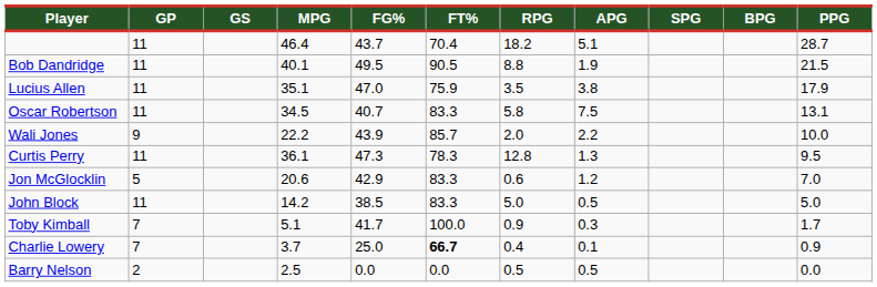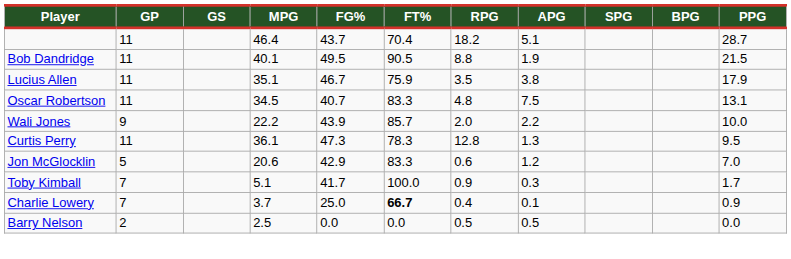 <table class="wikitable sortable" style="font-size: 90%">
 <tr>
 <th style="background:#255325; color:#FFFFFF; border-top:#D4312A 3px solid; border-bottom:#D4312A 3px solid;"  width="10%">Player</th>
 <th style="background:#255325; color:#FFFFFF; border-top:#D4312A 3px solid; border-bottom:#D4312A 3px solid;" width="6%">GP</th>
 <th style="background:#255325; color:#FFFFFF; border-top:#D4312A 3px solid; border-bottom:#D4312A 3px solid;" width="6%">GS</th>
 <th style="background:#255325; color:#FFFFFF; border-top:#D4312A 3px solid; border-bottom:#D4312A 3px solid;" width="6%">MPG</th>
 <th style="background:#255325; color:#FFFFFF; border-top:#D4312A 3px solid; border-bottom:#D4312A 3px solid;" width="6%">FG%</th>
 <th style="background:#255325; color:#FFFFFF; border-top:#D4312A 3px solid; border-bottom:#D4312A 3px solid;" width="6%">FT%</th>
 <th style="background:#255325; color:#FFFFFF; border-top:#D4312A 3px solid; border-bottom:#D4312A 3px solid;" width="6%">RPG</th>
 <th style="background:#255325; color:#FFFFFF; border-top:#D4312A 3px solid; border-bottom:#D4312A 3px solid;" width="6%">APG</th>
 <th style="background:#255325; color:#FFFFFF; border-top:#D4312A 3px solid; border-bottom:#D4312A 3px solid;" width="6%">SPG</th>
 <th style="background:#255325; color:#FFFFFF; border-top:#D4312A 3px solid; border-bottom:#D4312A 3px solid;" width="6%">BPG</th>
 <th style="background:#255325; color:#FFFFFF; border-top:#D4312A 3px solid; border-bottom:#D4312A 3px solid;" width="6%">PPG</th>
 </tr>
 <tr>
 <td></td>
 <td>11</td>
 <td></td>
 <td>46.4</td>
 <td>43.7</td>
 <td>70.4</td>
 <td>18.2</td>
 <td>5.1</td>
 <td></td>
 <td></td>
 <td>28.7</td>
 </tr>
 <tr>
 <td><a href='#'>Bob Dandridge</a></td>
 <td>11</td>
 <td></td>
 <td>40.1</td>
 <td>49.5</td>
 <td>90.5</td>
 <td>8.8</td>
 <td>1.9</td>
 <td></td>
 <td></td>
 <td>21.5</td>
 </tr>
 <tr>
 <td><a href='#'>Lucius Allen</a></td>
 <td>11</td>
 <td></td>
 <td>35.1</td>
-<td>47.0</td>
+<td>46.7</td>
 <td>75.9</td>
 <td>3.5</td>
 <td>3.8</td>
 <td></td>
 <td></td>
 <td>17.9</td>
 </tr>
 <tr>
 <td><a href='#'>Oscar Robertson</a></td>
 <td>11</td>
 <td></td>
 <td>34.5</td>
 <td>40.7</td>
 <td>83.3</td>
-<td>5.8</td>
+<td>4.8</td>
 <td>7.5</td>
 <td></td>
 <td></td>
 <td>13.1</td>
 </tr>
 <tr>
 <td><a href='#'>Wali Jones</a></td>
 <td>9</td>
 <td></td>
 <td>22.2</td>
 <td>43.9</td>
 <td>85.7</td>
 <td>2.0</td>
 <td>2.2</td>
 <td></td>
 <td></td>
 <td>10.0</td>
 </tr>
 <tr>
 <td><a href='#'>Curtis Perry</a></td>
 <td>11</td>
 <td></td>
 <td>36.1</td>
 <td>47.3</td>
 <td>78.3</td>
 <td>12.8</td>
 <td>1.3</td>
 <td></td>
 <td></td>
 <td>9.5</td>
 </tr>
 <tr>
 <td><a href='#'>Jon McGlocklin</a></td>
 <td>5</td>
 <td></td>
 <td>20.6</td>
 <td>42.9</td>
 <td>83.3</td>
 <td>0.6</td>
 <td>1.2</td>
 <td></td>
 <td></td>
 <td>7.0</td>
 </tr>
 <tr>
-<td><a href='#'>John Block</a></td>
-<td>11</td>
-<td></td>
-<td>14.2</td>
-<td>38.5</td>
-<td>83.3</td>
-<td>5.0</td>
-<td>0.5</td>
-<td></td>
-<td></td>
-<td>5.0</td>
-</tr>
-<tr>
 <td><a href='#'>Toby Kimball</a></td>
 <td>7</td>
 <td></td>
 <td>5.1</td>
 <td>41.7</td>
 <td>100.0</td>
 <td>0.9</td>
 <td>0.3</td>
 <td></td>
 <td></td>
 <td>1.7</td>
 </tr>
 <tr>
 <td><a href='#'>Charlie Lowery</a></td>
 <td>7</td>
 <td></td>
 <td>3.7</td>
 <td>25.0</td>
 <td><strong>66.7</strong></td>
 <td>0.4</td>
 <td>0.1</td>
 <td></td>
 <td></td>
 <td>0.9</td>
 </tr>
 <tr>
 <td><a href='#'>Barry Nelson</a></td>
 <td>2</td>
 <td></td>
 <td>2.5</td>
 <td>0.0</td>
 <td>0.0</td>
 <td>0.5</td>
 <td>0.5</td>
 <td></td>
 <td></td>
 <td>0.0</td>
 </tr>
 </table>
